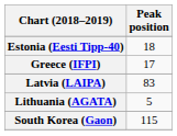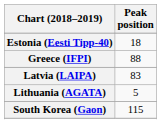 <table class="wikitable sortable plainrowheaders" style="text-align:center">
 <tr>
 <th scope="col">Chart (2018–2019)</th>
 <th scope="col">Peak<br>position</th>
 </tr>
 <tr>
 </tr>
 <tr>
 </tr>
 <tr>
 </tr>
 <tr>
 </tr>
 <tr>
 </tr>
 <tr>
 <th scope="row">Estonia (<a href='#'>Eesti Tipp-40</a>)</th>
 <td>18</td>
 </tr>
 <tr>
 <th scope="row">Greece (<a href='#'>IFPI</a>)</th>
-<td>17</td>
+<td>88</td>
 </tr>
 <tr>
 </tr>
 <tr>
 </tr>
 <tr>
 <th scope="row">Latvia (<a href='#'>LAIPA</a>)</th>
 <td>83</td>
 </tr>
 <tr>
 <th scope="row">Lithuania (<a href='#'>AGATA</a>)</th>
 <td>5</td>
 </tr>
 <tr>
 </tr>
 <tr>
 </tr>
 <tr>
 </tr>
 <tr>
 </tr>
 <tr>
 <th scope="row">South Korea (<a href='#'>Gaon</a>)</th>
 <td>115</td>
 </tr>
 <tr>
 </tr>
 <tr>
 </tr>
 <tr>
 </tr>
 <tr>
 </tr>
 </table>
